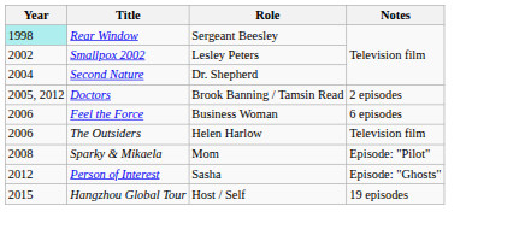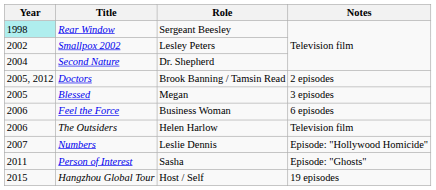 <table class="wikitable sortable">
 <tr>
 <th>Year</th>
 <th>Title</th>
 <th>Role</th>
 <th>Notes</th>
 </tr>
 <tr>
 <td style="background: paleturquoise;">1998</td>
 <td><a href='#'><em>Rear Window</em></a></td>
 <td>Sergeant Beesley</td>
 <td rowspan="3">Television film</td>
 </tr>
 <tr>
 <td>2002</td>
 <td><em><a href='#'>Smallpox 2002</a></em></td>
 <td>Lesley Peters</td>
 </tr>
 <tr>
 <td>2004</td>
 <td><a href='#'><em>Second Nature</em></a></td>
 <td>Dr. Shepherd</td>
 </tr>
 <tr>
 <td>2005, 2012</td>
 <td><a href='#'><em>Doctors</em></a></td>
 <td>Brook Banning / Tamsin Read</td>
 <td>2 episodes</td>
 </tr>
 <tr>
+<td>2005</td>
+<td><a href='#'><em>Blessed</em></a></td>
+<td>Megan</td>
+<td>3 episodes</td>
+</tr>
+<tr>
 <td>2006</td>
 <td><em><a href='#'>Feel the Force</a></em></td>
 <td>Business Woman</td>
 <td>6 episodes</td>
 </tr>
 <tr>
 <td>2006</td>
 <td><em>The Outsiders</em></td>
 <td>Helen Harlow</td>
 <td>Television film</td>
 </tr>
 <tr>
-<td>2008</td>
-<td><em>Sparky & Mikaela</em></td>
-<td>Mom</td>
-<td>Episode: "Pilot"</td>
+<td>2007</td>
+<td><a href='#'><em>Numbers</em></a></td>
+<td>Leslie Dennis</td>
+<td>Episode: "Hollywood Homicide"</td>
 </tr>
 <tr>
-<td>2012</td>
+<td>2011</td>
 <td><a href='#'><em>Person of Interest</em></a></td>
 <td>Sasha</td>
 <td>Episode: "Ghosts"</td>
 </tr>
 <tr>
 <td>2015</td>
 <td><em>Hangzhou Global Tour</em></td>
 <td>Host / Self</td>
 <td>19 episodes</td>
 </tr>
 </table>
